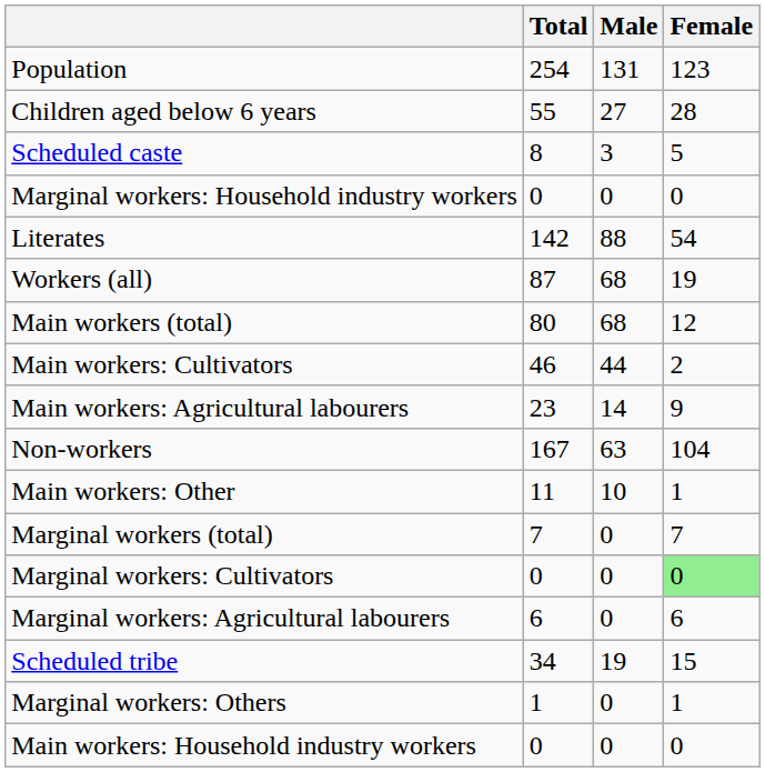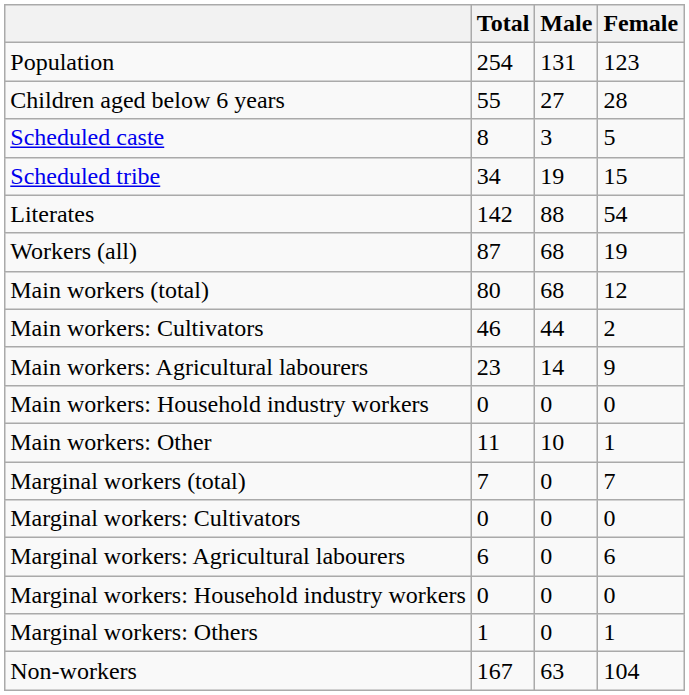 <table class="wikitable sortable">
 <tr>
 <th></th>
 <th>Total</th>
 <th>Male</th>
 <th>Female</th>
 </tr>
 <tr>
 <td>Population</td>
 <td>254</td>
 <td>131</td>
 <td>123</td>
 </tr>
 <tr>
 <td>Children aged below 6 years</td>
 <td>55</td>
 <td>27</td>
 <td>28</td>
 </tr>
 <tr>
 <td><a href='#'>Scheduled caste</a></td>
 <td>8</td>
 <td>3</td>
 <td>5</td>
 </tr>
 <tr>
-<td>Marginal workers: Household industry workers</td>
-<td>0</td>
-<td>0</td>
-<td>0</td>
+<td><a href='#'>Scheduled tribe</a></td>
+<td>34</td>
+<td>19</td>
+<td>15</td>
 </tr>
 <tr>
 <td>Literates</td>
 <td>142</td>
 <td>88</td>
 <td>54</td>
 </tr>
 <tr>
 <td>Workers (all)</td>
 <td>87</td>
 <td>68</td>
 <td>19</td>
 </tr>
 <tr>
 <td>Main workers (total)</td>
 <td>80</td>
 <td>68</td>
 <td>12</td>
 </tr>
 <tr>
 <td>Main workers: Cultivators</td>
 <td>46</td>
 <td>44</td>
 <td>2</td>
 </tr>
 <tr>
 <td>Main workers: Agricultural labourers</td>
 <td>23</td>
 <td>14</td>
 <td>9</td>
 </tr>
 <tr>
-<td>Non-workers</td>
-<td>167</td>
-<td>63</td>
-<td>104</td>
+<td>Main workers: Household industry workers</td>
+<td>0</td>
+<td>0</td>
+<td>0</td>
 </tr>
 <tr>
 <td>Main workers: Other</td>
 <td>11</td>
 <td>10</td>
 <td>1</td>
 </tr>
 <tr>
 <td>Marginal workers (total)</td>
 <td>7</td>
 <td>0</td>
 <td>7</td>
 </tr>
 <tr>
 <td>Marginal workers: Cultivators</td>
 <td>0</td>
 <td>0</td>
-<td style="background: lightgreen;">0</td>
+<td>0</td>
 </tr>
 <tr>
 <td>Marginal workers: Agricultural labourers</td>
 <td>6</td>
 <td>0</td>
 <td>6</td>
 </tr>
 <tr>
-<td><a href='#'>Scheduled tribe</a></td>
-<td>34</td>
-<td>19</td>
-<td>15</td>
+<td>Marginal workers: Household industry workers</td>
+<td>0</td>
+<td>0</td>
+<td>0</td>
 </tr>
 <tr>
 <td>Marginal workers: Others</td>
 <td>1</td>
 <td>0</td>
 <td>1</td>
 </tr>
 <tr>
-<td>Main workers: Household industry workers</td>
-<td>0</td>
-<td>0</td>
-<td>0</td>
+<td>Non-workers</td>
+<td>167</td>
+<td>63</td>
+<td>104</td>
 </tr>
 </table>
